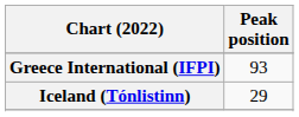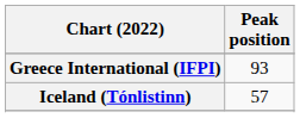 <table class="wikitable sortable plainrowheaders" style="text-align:center">
 <tr>
 <th scope="col">Chart (2022)</th>
 <th scope="col">Peak<br>position</th>
 </tr>
 <tr>
 </tr>
 <tr>
 </tr>
 <tr>
 </tr>
 <tr>
 </tr>
 <tr>
 </tr>
 <tr>
 <th scope="row">Greece International (<a href='#'>IFPI</a>)</th>
 <td>93</td>
 </tr>
 <tr>
 <th scope="row">Iceland (<a href='#'>Tónlistinn</a>)</th>
-<td>29</td>
+<td>57</td>
 </tr>
 <tr>
 </tr>
 <tr>
 </tr>
 <tr>
 </tr>
 <tr>
 </tr>
 <tr>
 </tr>
 <tr>
 </tr>
 <tr>
 </tr>
 <tr>
 </tr>
 </table>
